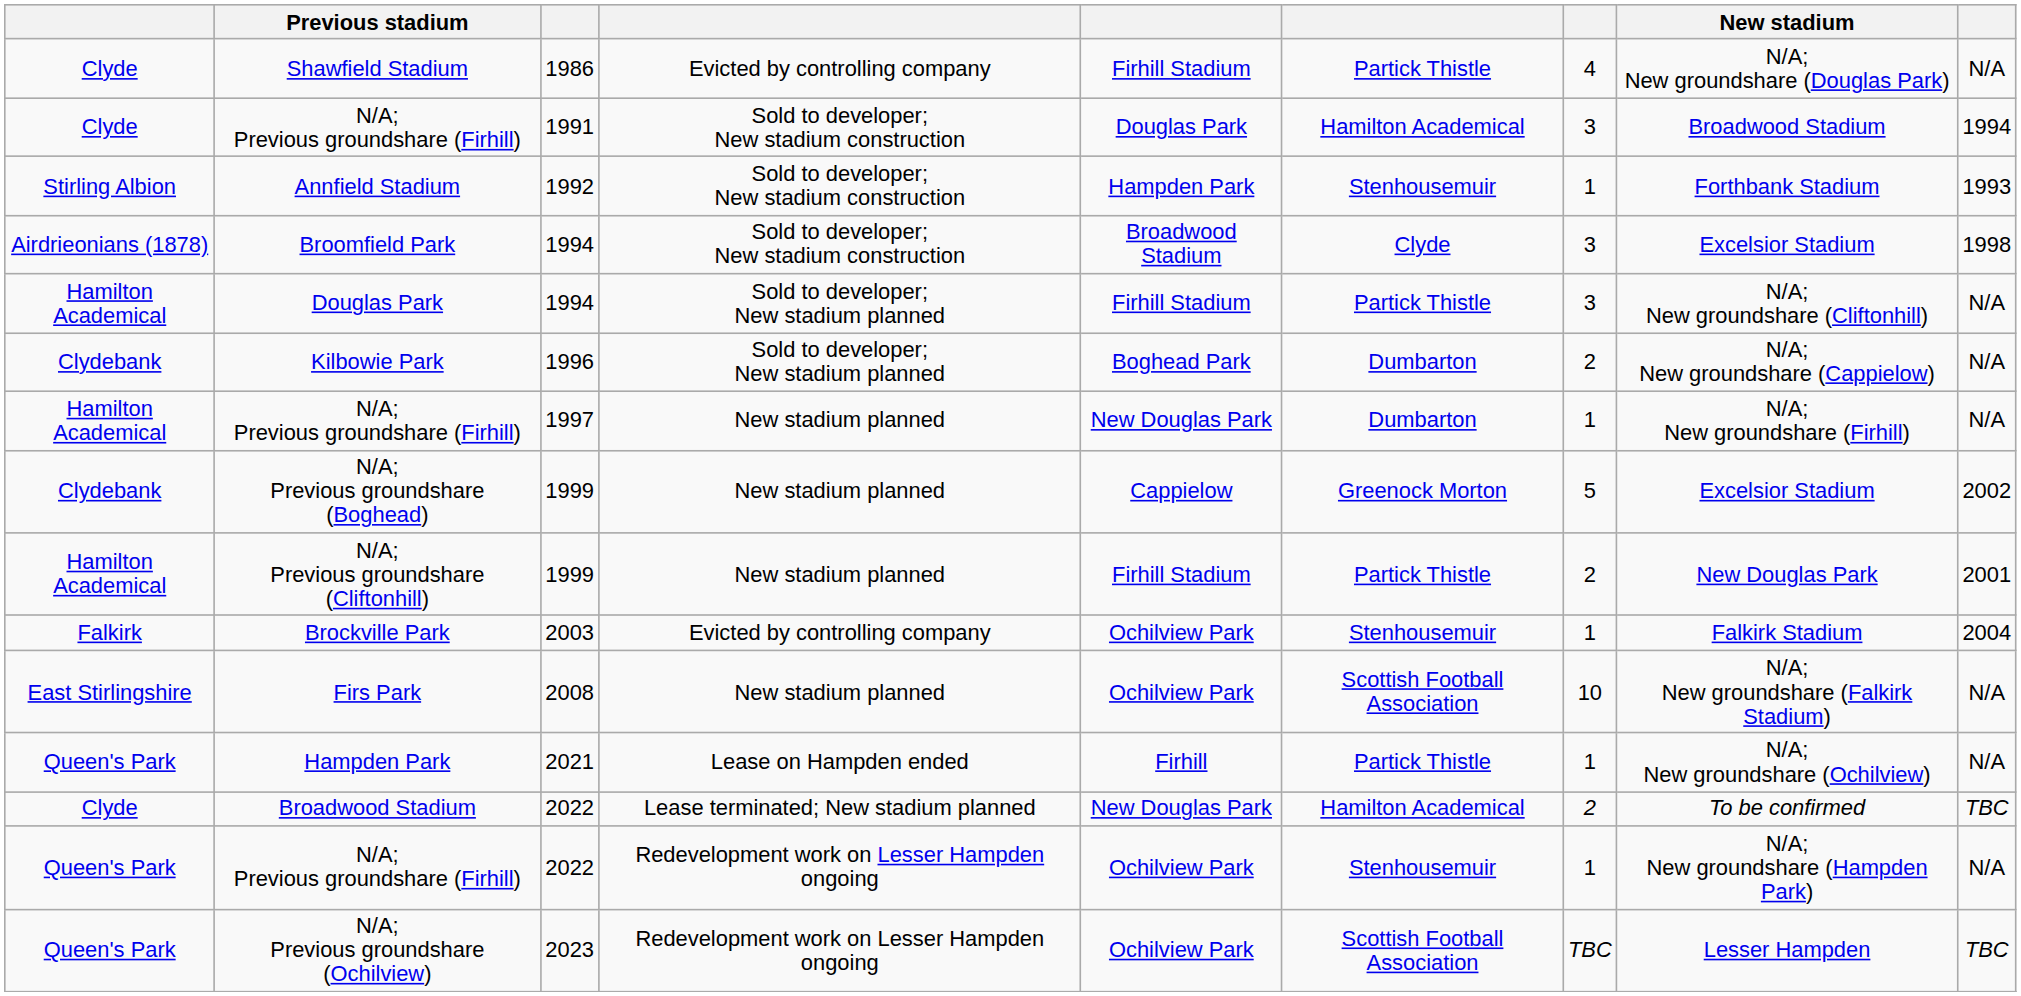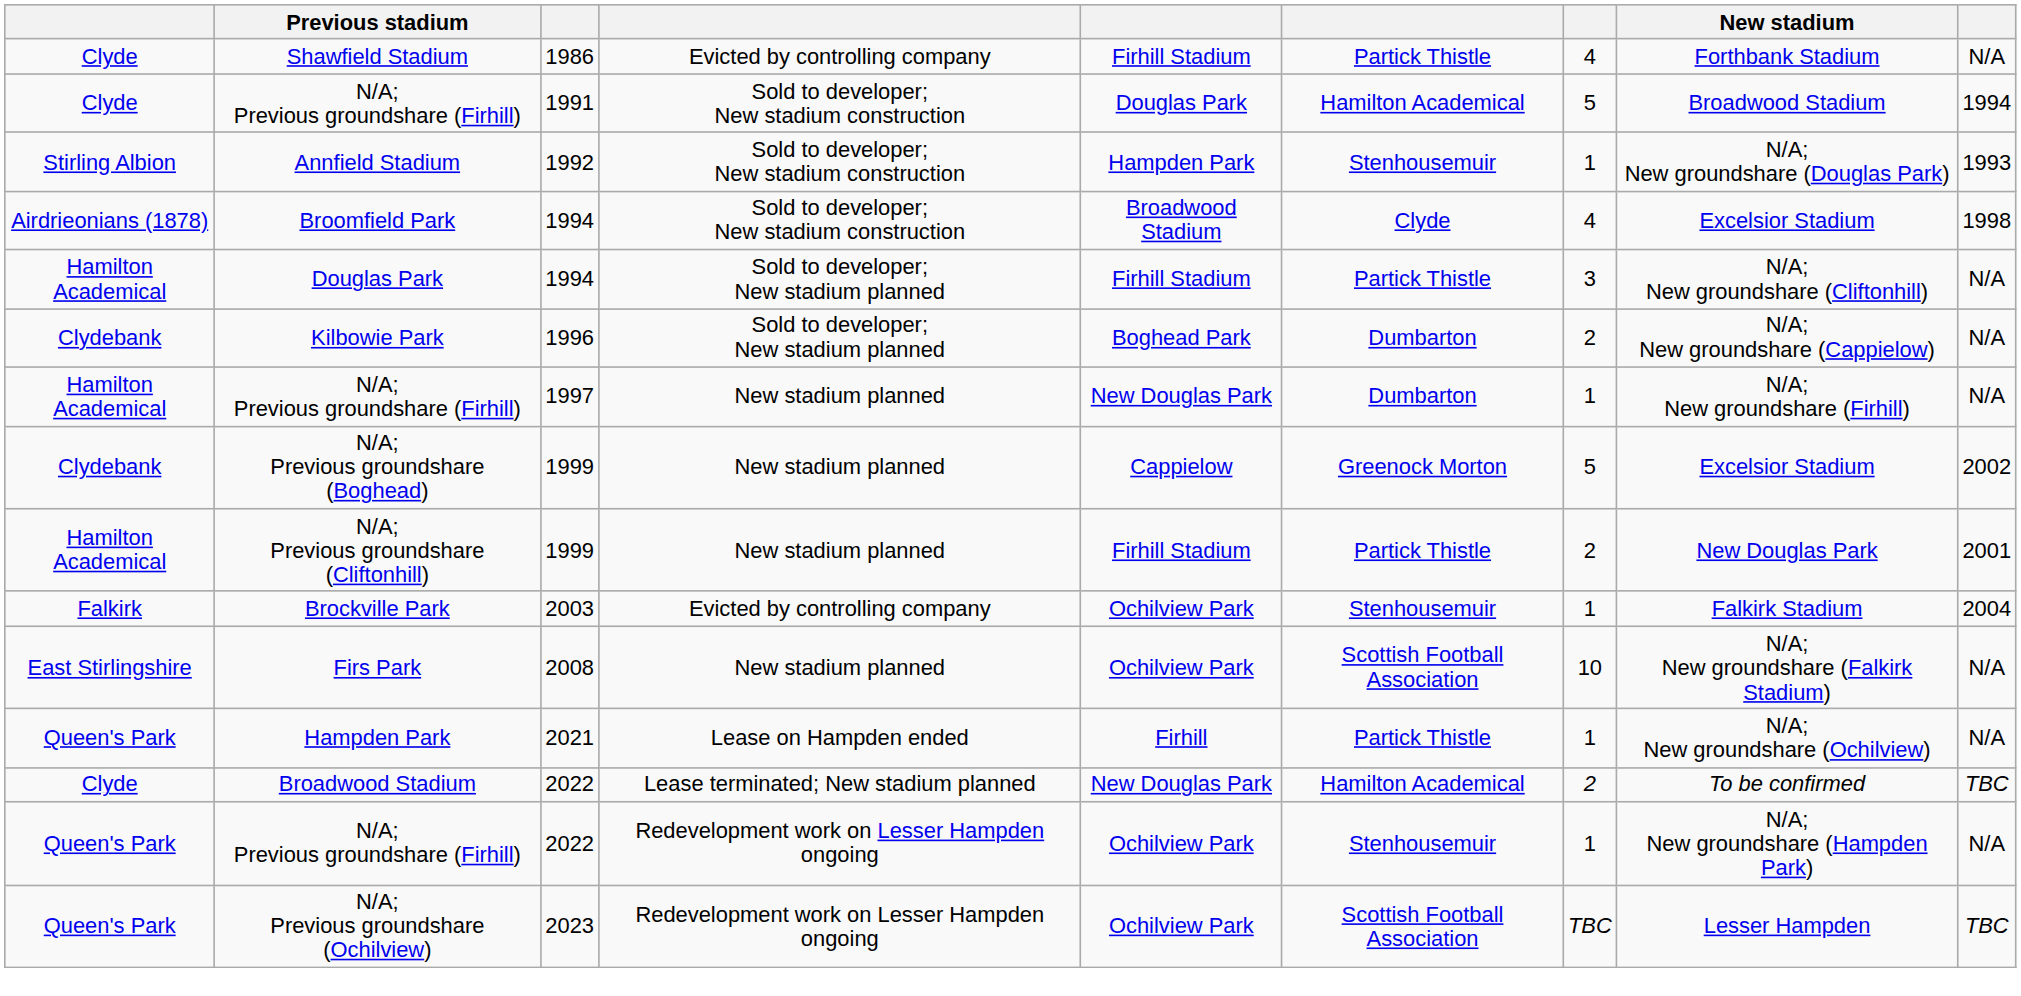 <table class="wikitable sortable" style="text-align: center; font-size:85%">
 <tr>
 <th scope="col"></th>
 <th scope="col">Previous stadium</th>
 <th scope="col"></th>
 <th scope="col"></th>
 <th scope="col"></th>
 <th scope="col"></th>
 <th scope="col"></th>
 <th scope="col">New stadium</th>
 <th scope="col"></th>
 </tr>
 <tr>
 <td scope="row"><a href='#'>Clyde</a></td>
 <td><a href='#'>Shawfield Stadium</a></td>
 <td>1986</td>
 <td>Evicted by controlling company</td>
 <td><a href='#'>Firhill Stadium</a></td>
 <td><a href='#'>Partick Thistle</a></td>
 <td>4</td>
-<td>N/A;<br>New groundshare (<a href='#'>Douglas Park</a>)</td>
+<td><a href='#'>Forthbank Stadium</a></td>
 <td>N/A</td>
 </tr>
 <tr>
 <td scope="row"><a href='#'>Clyde</a></td>
 <td>N/A;<br>Previous groundshare (<a href='#'>Firhill</a>)</td>
 <td>1991</td>
 <td>Sold to developer;<br>New stadium construction</td>
 <td><a href='#'>Douglas Park</a></td>
 <td><a href='#'>Hamilton Academical</a></td>
-<td>3</td>
+<td>5</td>
 <td><a href='#'>Broadwood Stadium</a></td>
 <td>1994</td>
 </tr>
 <tr>
 <td scope="row"><a href='#'>Stirling Albion</a></td>
 <td><a href='#'>Annfield Stadium</a></td>
 <td>1992</td>
 <td>Sold to developer;<br>New stadium construction</td>
 <td><a href='#'>Hampden Park</a></td>
 <td><a href='#'>Stenhousemuir</a></td>
 <td>1</td>
-<td><a href='#'>Forthbank Stadium</a></td>
+<td>N/A;<br>New groundshare (<a href='#'>Douglas Park</a>)</td>
 <td>1993</td>
 </tr>
 <tr>
 <td scope="row"><a href='#'>Airdrieonians (1878)</a></td>
 <td><a href='#'>Broomfield Park</a></td>
 <td>1994</td>
 <td>Sold to developer;<br>New stadium construction</td>
 <td><a href='#'>Broadwood Stadium</a></td>
 <td><a href='#'>Clyde</a></td>
-<td>3</td>
+<td>4</td>
 <td><a href='#'>Excelsior Stadium</a></td>
 <td>1998</td>
 </tr>
 <tr>
 <td scope="row"><a href='#'>Hamilton Academical</a></td>
 <td><a href='#'>Douglas Park</a></td>
 <td>1994</td>
 <td>Sold to developer;<br>New stadium planned</td>
 <td><a href='#'>Firhill Stadium</a></td>
 <td><a href='#'>Partick Thistle</a></td>
 <td>3</td>
 <td>N/A;<br>New groundshare (<a href='#'>Cliftonhill</a>)</td>
 <td>N/A</td>
 </tr>
 <tr>
 <td scope="row"><a href='#'>Clydebank</a></td>
 <td><a href='#'>Kilbowie Park</a></td>
 <td>1996</td>
 <td>Sold to developer;<br>New stadium planned</td>
 <td><a href='#'>Boghead Park</a></td>
 <td><a href='#'>Dumbarton</a></td>
 <td>2</td>
 <td>N/A;<br>New groundshare (<a href='#'>Cappielow</a>)</td>
 <td>N/A</td>
 </tr>
 <tr>
 <td scope="row"><a href='#'>Hamilton Academical</a></td>
 <td>N/A;<br>Previous groundshare (<a href='#'>Firhill</a>)</td>
 <td>1997</td>
 <td>New stadium planned</td>
 <td><a href='#'>New Douglas Park</a></td>
 <td><a href='#'>Dumbarton</a></td>
 <td>1</td>
 <td>N/A;<br>New groundshare (<a href='#'>Firhill</a>)</td>
 <td>N/A</td>
 </tr>
 <tr>
 <td scope="row"><a href='#'>Clydebank</a></td>
 <td>N/A;<br>Previous groundshare (<a href='#'>Boghead</a>)</td>
 <td>1999</td>
 <td>New stadium planned</td>
 <td><a href='#'>Cappielow</a></td>
 <td><a href='#'>Greenock Morton</a></td>
 <td>5</td>
 <td><a href='#'>Excelsior Stadium</a></td>
 <td>2002</td>
 </tr>
 <tr>
 <td scope="row"><a href='#'>Hamilton Academical</a></td>
 <td>N/A;<br>Previous groundshare (<a href='#'>Cliftonhill</a>)</td>
 <td>1999</td>
 <td>New stadium planned</td>
 <td><a href='#'>Firhill Stadium</a></td>
 <td><a href='#'>Partick Thistle</a></td>
 <td>2</td>
 <td><a href='#'>New Douglas Park</a></td>
 <td>2001</td>
 </tr>
 <tr>
 <td scope="row"><a href='#'>Falkirk</a></td>
 <td><a href='#'>Brockville Park</a></td>
 <td>2003</td>
 <td>Evicted by controlling company</td>
 <td><a href='#'>Ochilview Park</a></td>
 <td><a href='#'>Stenhousemuir</a></td>
 <td>1</td>
 <td><a href='#'>Falkirk Stadium</a></td>
 <td>2004</td>
 </tr>
 <tr>
 <td scope="row"><a href='#'>East Stirlingshire</a></td>
 <td><a href='#'>Firs Park</a></td>
 <td>2008</td>
 <td>New stadium planned</td>
 <td><a href='#'>Ochilview Park</a></td>
 <td><a href='#'>Scottish Football Association</a></td>
 <td>10</td>
 <td>N/A;<br>New groundshare (<a href='#'>Falkirk Stadium</a>)</td>
 <td>N/A</td>
 </tr>
 <tr>
 <td><a href='#'>Queen's Park</a></td>
 <td><a href='#'>Hampden Park</a></td>
 <td>2021</td>
 <td>Lease on Hampden ended</td>
 <td><a href='#'>Firhill</a></td>
 <td><a href='#'>Partick Thistle</a></td>
 <td>1</td>
 <td>N/A;<br>New groundshare (<a href='#'>Ochilview</a>)</td>
 <td>N/A</td>
 </tr>
 <tr>
 <td scope="row"><a href='#'>Clyde</a></td>
 <td><a href='#'>Broadwood Stadium</a></td>
 <td>2022</td>
 <td>Lease terminated; New stadium planned</td>
 <td><a href='#'>New Douglas Park</a></td>
 <td><a href='#'>Hamilton Academical</a></td>
 <td><em>2</em></td>
 <td><em>To be confirmed</em></td>
 <td><em>TBC</em></td>
 </tr>
 <tr>
 <td><a href='#'>Queen's Park</a></td>
 <td>N/A;<br>Previous groundshare (<a href='#'>Firhill</a>)</td>
 <td>2022</td>
 <td>Redevelopment work on <a href='#'>Lesser Hampden</a> ongoing</td>
 <td><a href='#'>Ochilview Park</a></td>
 <td><a href='#'>Stenhousemuir</a></td>
 <td>1</td>
 <td>N/A;<br>New groundshare (<a href='#'>Hampden Park</a>)</td>
 <td>N/A</td>
 </tr>
 <tr>
 <td><a href='#'>Queen's Park</a></td>
 <td>N/A;<br>Previous groundshare (<a href='#'>Ochilview</a>)</td>
 <td>2023</td>
 <td>Redevelopment work on Lesser Hampden ongoing</td>
 <td><a href='#'>Ochilview Park</a></td>
 <td><a href='#'>Scottish Football Association</a></td>
 <td><em>TBC</em></td>
 <td><a href='#'>Lesser Hampden</a></td>
 <td><em>TBC</em></td>
 </tr>
 <tr>
 </tr>
 </table>
